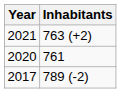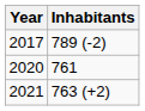 <table class="wikitable">
 <tr>
 <th>Year</th>
 <th>Inhabitants</th>
 </tr>
 <tr>
-<td>2021</td>
-<td>763 (+2)</td>
+<td>2017</td>
+<td>789 (-2)</td>
 </tr>
 <tr>
 <td>2020</td>
 <td>761</td>
 </tr>
 <tr>
-<td>2017</td>
-<td>789 (-2)</td>
+<td>2021</td>
+<td>763 (+2)</td>
 </tr>
 </table>
